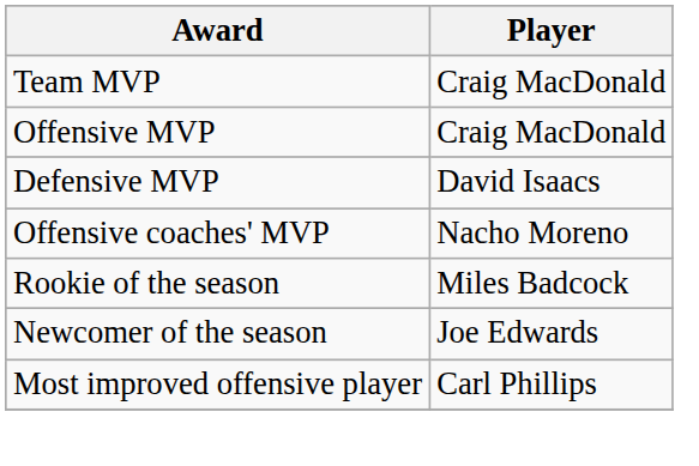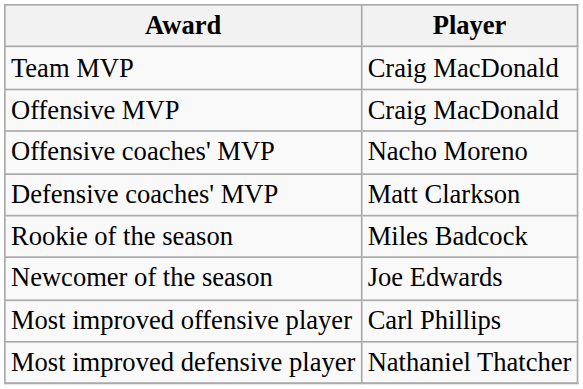 <table class="wikitable">
 <tr>
 <th>Award</th>
 <th>Player</th>
 </tr>
 <tr>
 <td>Team MVP</td>
 <td>Craig MacDonald</td>
 </tr>
 <tr>
 <td>Offensive MVP</td>
 <td>Craig MacDonald</td>
 </tr>
 <tr>
-<td>Defensive MVP</td>
-<td>David Isaacs</td>
+<td>Offensive coaches' MVP</td>
+<td>Nacho Moreno</td>
 </tr>
 <tr>
-<td>Offensive coaches' MVP</td>
-<td>Nacho Moreno</td>
+<td>Defensive coaches' MVP</td>
+<td>Matt Clarkson</td>
 </tr>
 <tr>
 <td>Rookie of the season</td>
 <td>Miles Badcock</td>
 </tr>
 <tr>
 <td>Newcomer of the season</td>
 <td>Joe Edwards</td>
 </tr>
 <tr>
 <td>Most improved offensive player</td>
 <td>Carl Phillips</td>
 </tr>
 <tr>
+<td>Most improved defensive player</td>
+<td>Nathaniel Thatcher</td>
+</tr>
+<tr>
 </tr>
 </table>
